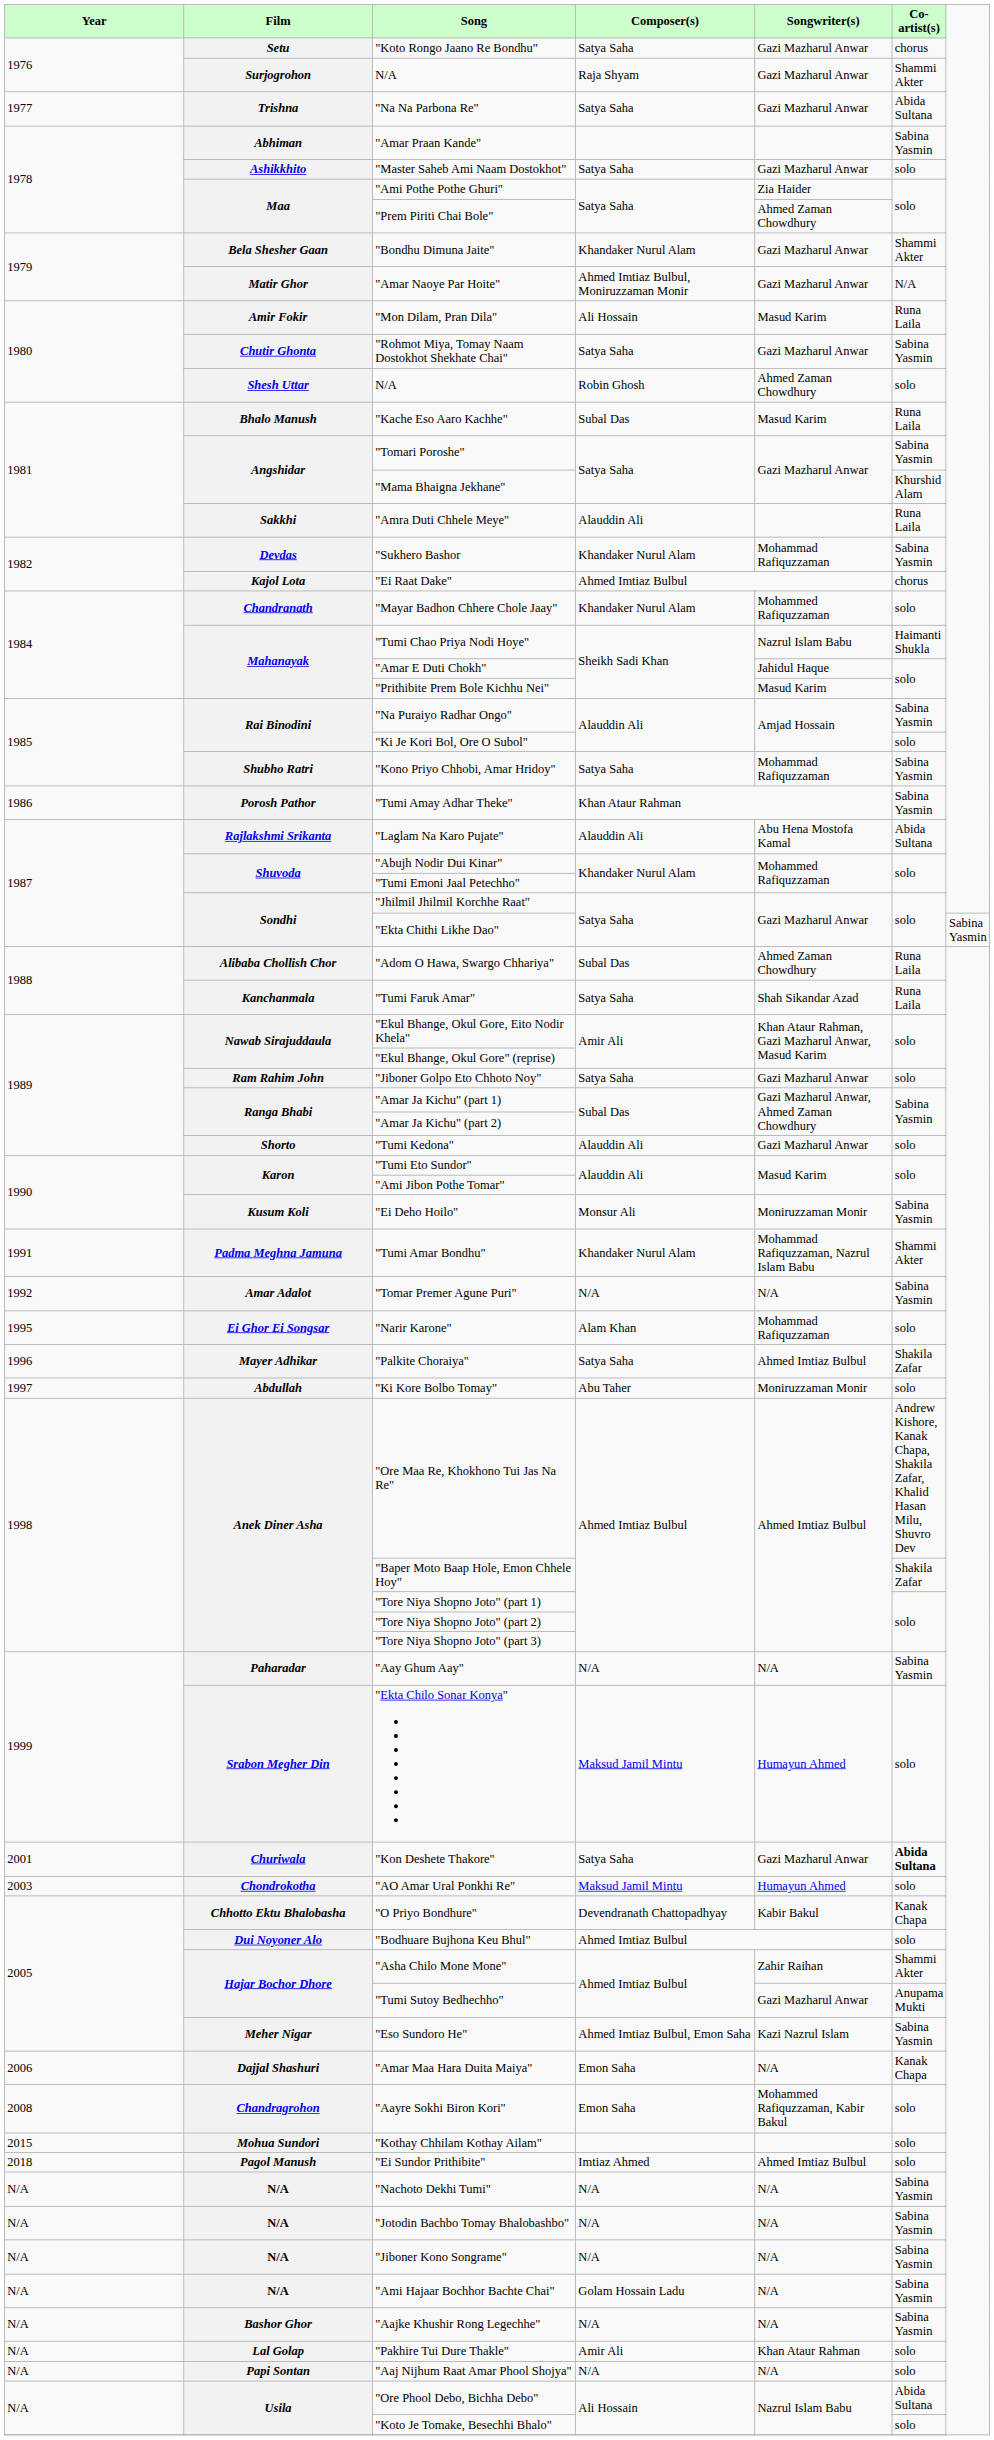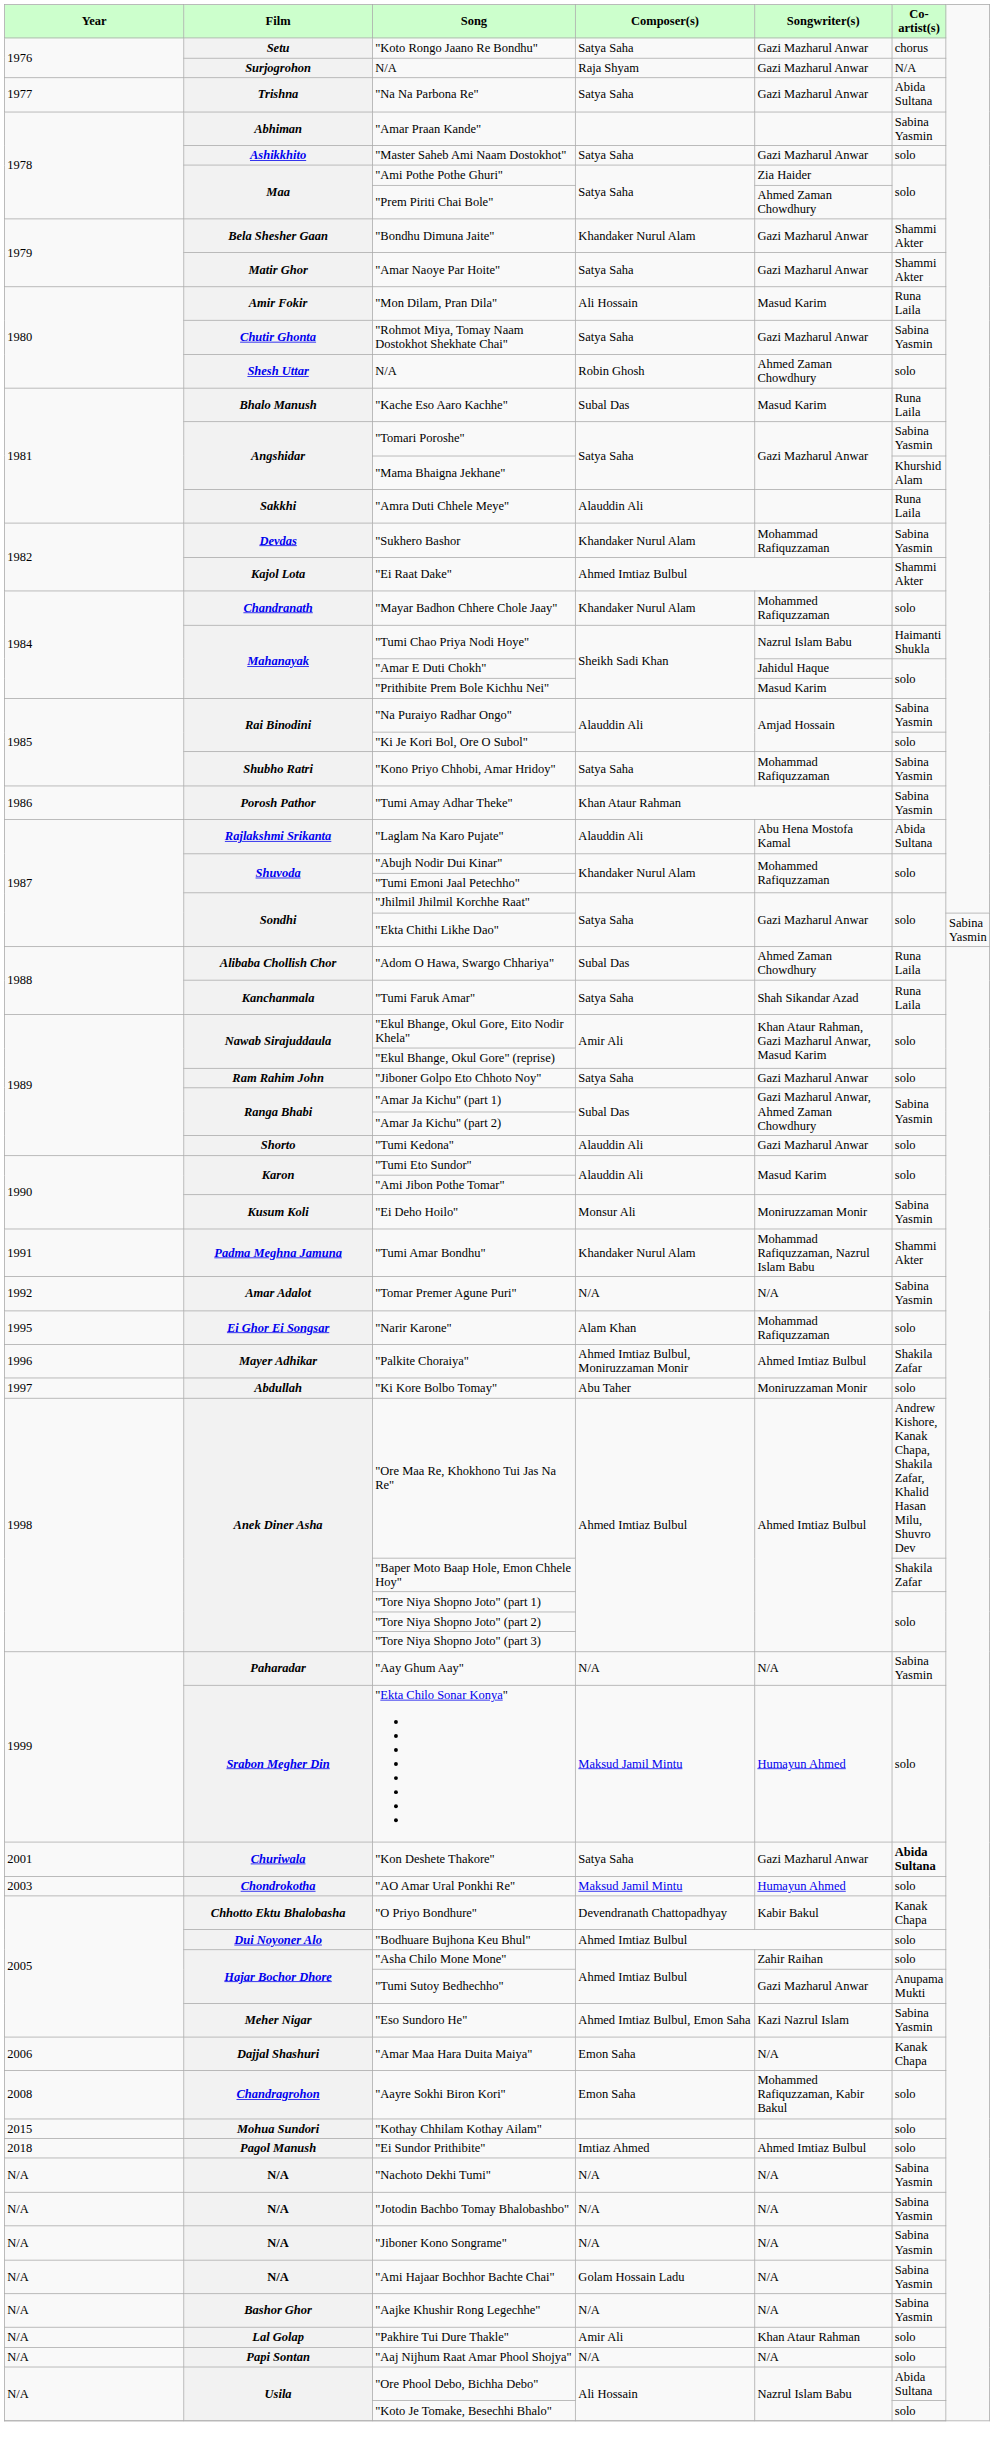 <table class="wikitable plainrowheaders" width="100%" textcolor:#000;">
 <tr style="background:#cfc; text-align:center;">
 <td scope="col" width=21%><strong>Year</strong></td>
 <td scope="col" width=21%><strong>Film</strong></td>
 <td scope="col" width=23%><strong>Song</strong></td>
 <td scope="col" width=20%><strong>Composer(s)</strong></td>
 <td scope="col" width=20%><strong>Songwriter(s)</strong></td>
 <td scope="col" width=21%><strong>Co-artist(s)</strong></td>
 </tr>
 <tr>
 <td rowspan=2>1976</td>
 <th><em>Setu</em></th>
 <td>"Koto Rongo Jaano Re Bondhu"</td>
 <td>Satya Saha</td>
 <td>Gazi Mazharul Anwar</td>
 <td>chorus</td>
 </tr>
 <tr>
 <th><em>Surjogrohon</em></th>
 <td>N/A</td>
 <td>Raja Shyam</td>
 <td>Gazi Mazharul Anwar</td>
-<td>Shammi Akter</td>
+<td>N/A</td>
 </tr>
 <tr>
 <td rowspan=1>1977</td>
 <th><em>Trishna</em></th>
 <td>"Na Na Parbona Re"</td>
 <td>Satya Saha</td>
 <td>Gazi Mazharul Anwar</td>
 <td>Abida Sultana</td>
 </tr>
 <tr>
 <td rowspan=4>1978</td>
 <th><em>Abhiman</em></th>
 <td>"Amar Praan Kande"</td>
 <td></td>
 <td></td>
 <td>Sabina Yasmin</td>
 </tr>
 <tr>
 <th><em><a href='#'>Ashikkhito</a></em></th>
 <td>"Master Saheb Ami Naam Dostokhot"</td>
 <td>Satya Saha</td>
 <td>Gazi Mazharul Anwar</td>
 <td>solo</td>
 </tr>
 <tr>
 <th rowspan=2><em>Maa</em></th>
 <td>"Ami Pothe Pothe Ghuri"</td>
 <td rowspan=2>Satya Saha</td>
 <td>Zia Haider</td>
 <td rowspan=2>solo</td>
 </tr>
 <tr>
 <td>"Prem Piriti Chai Bole"</td>
 <td>Ahmed Zaman Chowdhury</td>
 </tr>
 <tr>
 <td rowspan=2>1979</td>
 <th><em>Bela Shesher Gaan</em></th>
 <td>"Bondhu Dimuna Jaite"</td>
 <td>Khandaker Nurul Alam</td>
 <td>Gazi Mazharul Anwar</td>
 <td>Shammi Akter</td>
 </tr>
 <tr>
 <th><em>Matir Ghor</em></th>
 <td>"Amar Naoye Par Hoite"</td>
-<td rowspan=1>Ahmed Imtiaz Bulbul, Moniruzzaman Monir</td>
+<td>Satya Saha</td>
 <td>Gazi Mazharul Anwar</td>
-<td>N/A</td>
+<td>Shammi Akter</td>
 </tr>
 <tr>
 <td rowspan=3>1980</td>
 <th><em>Amir Fokir</em></th>
 <td>"Mon Dilam, Pran Dila"</td>
 <td>Ali Hossain</td>
 <td>Masud Karim</td>
 <td>Runa Laila</td>
 </tr>
 <tr>
 <th><em><a href='#'>Chutir Ghonta</a></em></th>
 <td>"Rohmot Miya, Tomay Naam Dostokhot Shekhate Chai"</td>
 <td>Satya Saha</td>
 <td>Gazi Mazharul Anwar</td>
 <td>Sabina Yasmin</td>
 </tr>
 <tr>
 <th><em><a href='#'>Shesh Uttar</a></em></th>
 <td>N/A</td>
 <td>Robin Ghosh</td>
 <td>Ahmed Zaman Chowdhury</td>
 <td>solo</td>
 </tr>
 <tr>
 <td rowspan=4>1981</td>
 <th><em>Bhalo Manush</em></th>
 <td>"Kache Eso Aaro Kachhe"</td>
 <td>Subal Das</td>
 <td>Masud Karim</td>
 <td>Runa Laila</td>
 </tr>
 <tr>
 <th rowspan=2><em>Angshidar</em></th>
 <td>"Tomari Poroshe"</td>
 <td rowspan=2>Satya Saha</td>
 <td rowspan=2>Gazi Mazharul Anwar</td>
 <td>Sabina Yasmin</td>
 </tr>
 <tr>
 <td>"Mama Bhaigna Jekhane"</td>
 <td>Khurshid Alam</td>
 </tr>
 <tr>
 <th><em>Sakkhi</em></th>
 <td>"Amra Duti Chhele Meye"</td>
 <td>Alauddin Ali</td>
 <td></td>
 <td>Runa Laila</td>
 </tr>
 <tr>
 <td rowspan=2>1982</td>
 <th rowspan=1><em><a href='#'>Devdas</a></em></th>
 <td>"Sukhero Bashor</td>
 <td rowspan=1>Khandaker Nurul Alam</td>
 <td rowspan=1>Mohammad Rafiquzzaman</td>
 <td rowspan=1>Sabina Yasmin</td>
 </tr>
 <tr>
 <th><em>Kajol Lota</em></th>
 <td>"Ei Raat Dake"</td>
 <td colspan=2>Ahmed Imtiaz Bulbul</td>
-<td>chorus</td>
+<td>Shammi Akter</td>
 </tr>
 <tr>
 <td rowspan=4>1984</td>
 <th rowspan=1><em><a href='#'>Chandranath</a></em></th>
 <td>"Mayar Badhon Chhere Chole Jaay"</td>
 <td rowspan=1>Khandaker Nurul Alam</td>
 <td rowspan=1>Mohammed Rafiquzzaman</td>
 <td rowspan=1>solo</td>
 </tr>
 <tr>
 <th Rowspan=3><em><a href='#'>Mahanayak</a></em></th>
 <td>"Tumi Chao Priya Nodi Hoye"</td>
 <td rowspan=3>Sheikh Sadi Khan</td>
 <td>Nazrul Islam Babu</td>
 <td>Haimanti Shukla</td>
 </tr>
 <tr>
 <td>"Amar E Duti Chokh"</td>
 <td>Jahidul Haque</td>
 <td rowspan=2>solo</td>
 </tr>
 <tr>
 <td>"Prithibite Prem Bole Kichhu Nei"</td>
 <td>Masud Karim</td>
 </tr>
 <tr>
 <td rowspan=3>1985</td>
 <th rowspan=2><em>Rai Binodini</em></th>
 <td>"Na Puraiyo Radhar Ongo"</td>
 <td rowspan=2>Alauddin Ali</td>
 <td rowspan=2>Amjad Hossain</td>
 <td>Sabina Yasmin</td>
 </tr>
 <tr>
 <td>"Ki Je Kori Bol, Ore O Subol"</td>
 <td>solo</td>
 </tr>
 <tr>
 <th><em>Shubho Ratri</em></th>
 <td>"Kono Priyo Chhobi, Amar Hridoy"</td>
 <td>Satya Saha</td>
 <td>Mohammad Rafiquzzaman</td>
 <td>Sabina Yasmin</td>
 </tr>
 <tr>
 <td>1986</td>
 <th><em>Porosh Pathor</em></th>
 <td>"Tumi Amay Adhar Theke"</td>
 <td colspan=2>Khan Ataur Rahman</td>
 <td>Sabina Yasmin</td>
 </tr>
 <tr>
 <td rowspan=5>1987</td>
 <th><em><a href='#'>Rajlakshmi Srikanta</a></em></th>
 <td>"Laglam Na Karo Pujate"</td>
 <td>Alauddin Ali</td>
 <td>Abu Hena Mostofa Kamal</td>
 <td>Abida Sultana</td>
 </tr>
 <tr>
 <th rowspan=2><em><a href='#'>Shuvoda</a></em></th>
 <td>"Abujh Nodir Dui Kinar"</td>
 <td rowspan=2>Khandaker Nurul Alam</td>
 <td rowspan=2>Mohammed Rafiquzzaman</td>
 <td rowspan=2>solo</td>
 </tr>
 <tr>
 <td>"Tumi Emoni Jaal Petechho"</td>
 </tr>
 <tr>
 <th Rowspan=2><em>Sondhi</em></th>
 <td>"Jhilmil Jhilmil Korchhe Raat"</td>
 <td rowspan=2>Satya Saha</td>
 <td rowspan=2>Gazi Mazharul Anwar</td>
 <td rowspan=2>solo</td>
 </tr>
 <tr>
 <td>"Ekta Chithi Likhe Dao"</td>
 <td>Sabina Yasmin</td>
 </tr>
 <tr>
 <td rowspan=2>1988</td>
 <th rowspan=><em>Alibaba Chollish Chor</em></th>
 <td>"Adom O Hawa, Swargo Chhariya"</td>
 <td rowspan=>Subal Das</td>
 <td Rowspan=>Ahmed Zaman Chowdhury</td>
 <td>Runa Laila</td>
 </tr>
 <tr>
 <th><em>Kanchanmala</em></th>
 <td>"Tumi Faruk Amar"</td>
 <td>Satya Saha</td>
 <td>Shah Sikandar Azad</td>
 <td>Runa Laila</td>
 </tr>
 <tr>
 <td rowspan=6>1989</td>
 <th rowspan =2><em>Nawab  Sirajuddaula</em></th>
 <td>"Ekul Bhange, Okul Gore, Eito Nodir Khela"</td>
 <td rowspan=2>Amir Ali</td>
 <td rowspan=2>Khan Ataur Rahman, Gazi Mazharul Anwar, Masud Karim</td>
 <td rowspan=2>solo</td>
 </tr>
 <tr>
 <td>"Ekul Bhange, Okul Gore" (reprise)</td>
 </tr>
 <tr>
 <th><em>Ram Rahim John</em></th>
 <td>"Jiboner Golpo Eto Chhoto Noy"</td>
 <td>Satya Saha</td>
 <td>Gazi Mazharul Anwar</td>
 <td>solo</td>
 </tr>
 <tr>
 <th rowspan=2><em>Ranga Bhabi</em></th>
 <td>"Amar Ja Kichu" (part 1)</td>
 <td rowspan=2>Subal Das</td>
 <td rowspan=2>Gazi Mazharul Anwar, Ahmed Zaman Chowdhury</td>
 <td rowspan=2>Sabina Yasmin</td>
 </tr>
 <tr>
 <td>"Amar Ja Kichu" (part 2)</td>
 </tr>
 <tr>
 <th><em>Shorto</em></th>
 <td>"Tumi Kedona"</td>
 <td>Alauddin Ali</td>
 <td>Gazi Mazharul Anwar</td>
 <td>solo</td>
 </tr>
 <tr>
 <td rowspan=3>1990</td>
 <th rowspan=2><em>Karon</em></th>
 <td>"Tumi Eto Sundor"</td>
 <td rowspan=2>Alauddin Ali</td>
 <td rowspan=2>Masud Karim</td>
 <td rowspan=2>solo</td>
 </tr>
 <tr>
 <td>"Ami Jibon Pothe Tomar"</td>
 </tr>
 <tr>
 <th rowspan=1><em>Kusum Koli</em></th>
 <td>"Ei Deho Hoilo"</td>
 <td rowspan=1>Monsur Ali</td>
 <td rowspan=1>Moniruzzaman Monir</td>
 <td>Sabina Yasmin</td>
 </tr>
 <tr>
 <td>1991</td>
 <th><em><a href='#'>Padma Meghna Jamuna</a></em></th>
 <td>"Tumi Amar Bondhu"</td>
 <td>Khandaker Nurul Alam</td>
 <td>Mohammad Rafiquzzaman, Nazrul Islam Babu</td>
 <td>Shammi Akter</td>
 </tr>
 <tr>
 <td>1992</td>
 <th><em>Amar Adalot</em></th>
 <td>"Tomar Premer Agune Puri"</td>
 <td>N/A</td>
 <td>N/A</td>
 <td>Sabina Yasmin</td>
 </tr>
 <tr>
 <td>1995</td>
 <th rowspan=1><em><a href='#'>Ei Ghor Ei Songsar</a></em></th>
 <td>"Narir Karone"</td>
 <td rowspan=1>Alam Khan</td>
 <td rowspan=1>Mohammad Rafiquzzaman</td>
 <td>solo</td>
 </tr>
 <tr>
 <td>1996</td>
 <th rowspan=1><em>Mayer Adhikar</em></th>
 <td>"Palkite Choraiya"</td>
-<td>Satya Saha</td>
+<td rowspan=1>Ahmed Imtiaz Bulbul, Moniruzzaman Monir</td>
 <td rowspan=1>Ahmed Imtiaz Bulbul</td>
 <td>Shakila Zafar</td>
 </tr>
 <tr>
 <td>1997</td>
 <th><em>Abdullah</em></th>
 <td>"Ki Kore Bolbo Tomay"</td>
 <td>Abu Taher</td>
 <td>Moniruzzaman Monir</td>
 <td>solo</td>
 </tr>
 <tr>
 <td rowspan=5>1998</td>
 <th Rowspan=5><em>Anek Diner Asha</em></th>
 <td>"Ore Maa Re, Khokhono Tui Jas Na Re"</td>
 <td rowspan=5>Ahmed Imtiaz Bulbul</td>
 <td rowspan=5>Ahmed Imtiaz Bulbul</td>
 <td>Andrew Kishore, Kanak Chapa, Shakila Zafar, Khalid Hasan Milu, Shuvro Dev</td>
 </tr>
 <tr>
 <td>"Baper Moto Baap Hole, Emon Chhele Hoy"</td>
 <td>Shakila Zafar</td>
 </tr>
 <tr>
 <td>"Tore Niya Shopno Joto" (part 1)</td>
 <td rowspan=3>solo</td>
 </tr>
 <tr>
 <td>"Tore Niya Shopno Joto" (part 2)</td>
 </tr>
 <tr>
 <td>"Tore Niya Shopno Joto" (part 3)</td>
 </tr>
 <tr>
 <td rowspan=2>1999</td>
 <th Rowspan=1><em>Paharadar</em></th>
 <td>"Aay Ghum Aay"</td>
 <td rowspan=1>N/A</td>
 <td rowspan=1>N/A</td>
 <td>Sabina Yasmin</td>
 </tr>
 <tr>
 <th><em><a href='#'>Srabon Megher Din</a></em></th>
 <td>"<a href='#'>Ekta Chilo Sonar Konya</a>"<br><ul><li></li><li></li><li></li><li></li><li></li><li></li><li></li><li></li></ul></td>
 <td><a href='#'>Maksud Jamil Mintu</a></td>
 <td><a href='#'>Humayun Ahmed</a></td>
 <td>solo</td>
 </tr>
 <tr>
 <td>2001</td>
 <th><em><a href='#'>Churiwala</a></em></th>
 <td>"Kon Deshete Thakore"</td>
 <td>Satya Saha</td>
 <td>Gazi Mazharul Anwar</td>
 <td><strong>Abida Sultana</strong></td>
 </tr>
 <tr>
 <td>2003</td>
 <th><em><a href='#'>Chondrokotha</a></em></th>
 <td>"AO Amar Ural Ponkhi Re"</td>
 <td><a href='#'>Maksud Jamil Mintu</a></td>
 <td><a href='#'>Humayun Ahmed</a></td>
 <td>solo</td>
 </tr>
 <tr>
 <td rowspan=5>2005</td>
 <th Rowspan=1><em>Chhotto Ektu Bhalobasha</em></th>
 <td>"O Priyo Bondhure"</td>
 <td Rowspan=1>Devendranath Chattopadhyay</td>
 <td Rowspan=1>Kabir Bakul</td>
 <td Rowspan=1>Kanak Chapa</td>
 </tr>
 <tr>
 <th><em><a href='#'>Dui Noyoner Alo</a></em></th>
 <td>"Bodhuare Bujhona Keu Bhul"</td>
 <td colspan=2>Ahmed Imtiaz Bulbul</td>
 <td>solo</td>
 </tr>
 <tr>
 <th rowspan=2><em><a href='#'>Hajar Bochor Dhore</a></em></th>
 <td>"Asha Chilo Mone Mone"</td>
 <td rowspan=2>Ahmed Imtiaz Bulbul</td>
 <td>Zahir Raihan</td>
-<td>Shammi Akter</td>
+<td>solo</td>
 </tr>
 <tr>
 <td>"Tumi Sutoy Bedhechho"</td>
 <td>Gazi Mazharul Anwar</td>
 <td>Anupama Mukti</td>
 </tr>
 <tr>
 <th rowspan=1><em>Meher Nigar</em></th>
 <td>"Eso Sundoro He"</td>
 <td rowspan=1>Ahmed Imtiaz Bulbul, Emon Saha</td>
 <td rowspan=1>Kazi Nazrul Islam</td>
 <td>Sabina Yasmin</td>
 </tr>
 <tr>
 <td rowspan=1>2006</td>
 <th Rowspan=><em>Dajjal Shashuri</em></th>
 <td>"Amar Maa Hara Duita Maiya"</td>
 <td rowspan=>Emon Saha</td>
 <td rowspan=>N/A</td>
 <td>Kanak Chapa</td>
 </tr>
 <tr>
 <td>2008</td>
 <th><em><a href='#'>Chandragrohon</a></em></th>
 <td>"Aayre Sokhi Biron Kori"</td>
 <td>Emon Saha</td>
 <td>Mohammed Rafiquzzaman, Kabir Bakul</td>
 <td>solo</td>
 </tr>
 <tr>
 <td>2015</td>
 <th><em>Mohua Sundori</em></th>
 <td>"Kothay Chhilam Kothay Ailam"</td>
 <td></td>
 <td></td>
 <td>solo</td>
 </tr>
 <tr>
 <td>2018</td>
 <th><em>Pagol Manush</em></th>
 <td>"Ei Sundor Prithibite"</td>
 <td>Imtiaz Ahmed</td>
 <td>Ahmed Imtiaz Bulbul</td>
 <td>solo</td>
 </tr>
 <tr>
 <td>N/A</td>
 <th>N/A</th>
 <td>"Nachoto Dekhi Tumi"</td>
 <td>N/A</td>
 <td>N/A</td>
 <td>Sabina Yasmin</td>
 </tr>
 <tr>
 <td>N/A</td>
 <th>N/A</th>
 <td>"Jotodin Bachbo Tomay Bhalobashbo"</td>
 <td>N/A</td>
 <td>N/A</td>
 <td>Sabina Yasmin</td>
 </tr>
 <tr>
 <td>N/A</td>
 <th>N/A</th>
 <td>"Jiboner Kono Songrame"</td>
 <td>N/A</td>
 <td>N/A</td>
 <td>Sabina Yasmin</td>
 </tr>
 <tr>
 <td>N/A</td>
 <th>N/A</th>
 <td>"Ami Hajaar Bochhor Bachte Chai"</td>
 <td>Golam Hossain Ladu</td>
 <td>N/A</td>
 <td>Sabina Yasmin</td>
 </tr>
 <tr>
 <td>N/A</td>
 <th><em>Bashor Ghor</em></th>
 <td>"Aajke Khushir Rong Legechhe"</td>
 <td>N/A</td>
 <td>N/A</td>
 <td>Sabina Yasmin</td>
 </tr>
 <tr>
 <td>N/A</td>
 <th><em>Lal Golap</em></th>
 <td>"Pakhire Tui Dure Thakle"</td>
 <td>Amir Ali</td>
 <td>Khan Ataur Rahman</td>
 <td>solo</td>
 </tr>
 <tr>
 <td>N/A</td>
 <th><em>Papi Sontan</em></th>
 <td>"Aaj Nijhum Raat Amar Phool Shojya"</td>
 <td>N/A</td>
 <td>N/A</td>
 <td>solo</td>
 </tr>
 <tr>
 <td rowspan=2>N/A</td>
 <th Rowspan=2><em>Usila</em></th>
 <td>"Ore Phool Debo, Bichha Debo"</td>
 <td Rowspan=2>Ali Hossain</td>
 <td rowspan=2>Nazrul Islam Babu</td>
 <td>Abida Sultana</td>
 </tr>
 <tr>
 <td>"Koto Je Tomake, Besechhi Bhalo"</td>
 <td>solo</td>
 </tr>
 <tr>
 </tr>
 </table>
